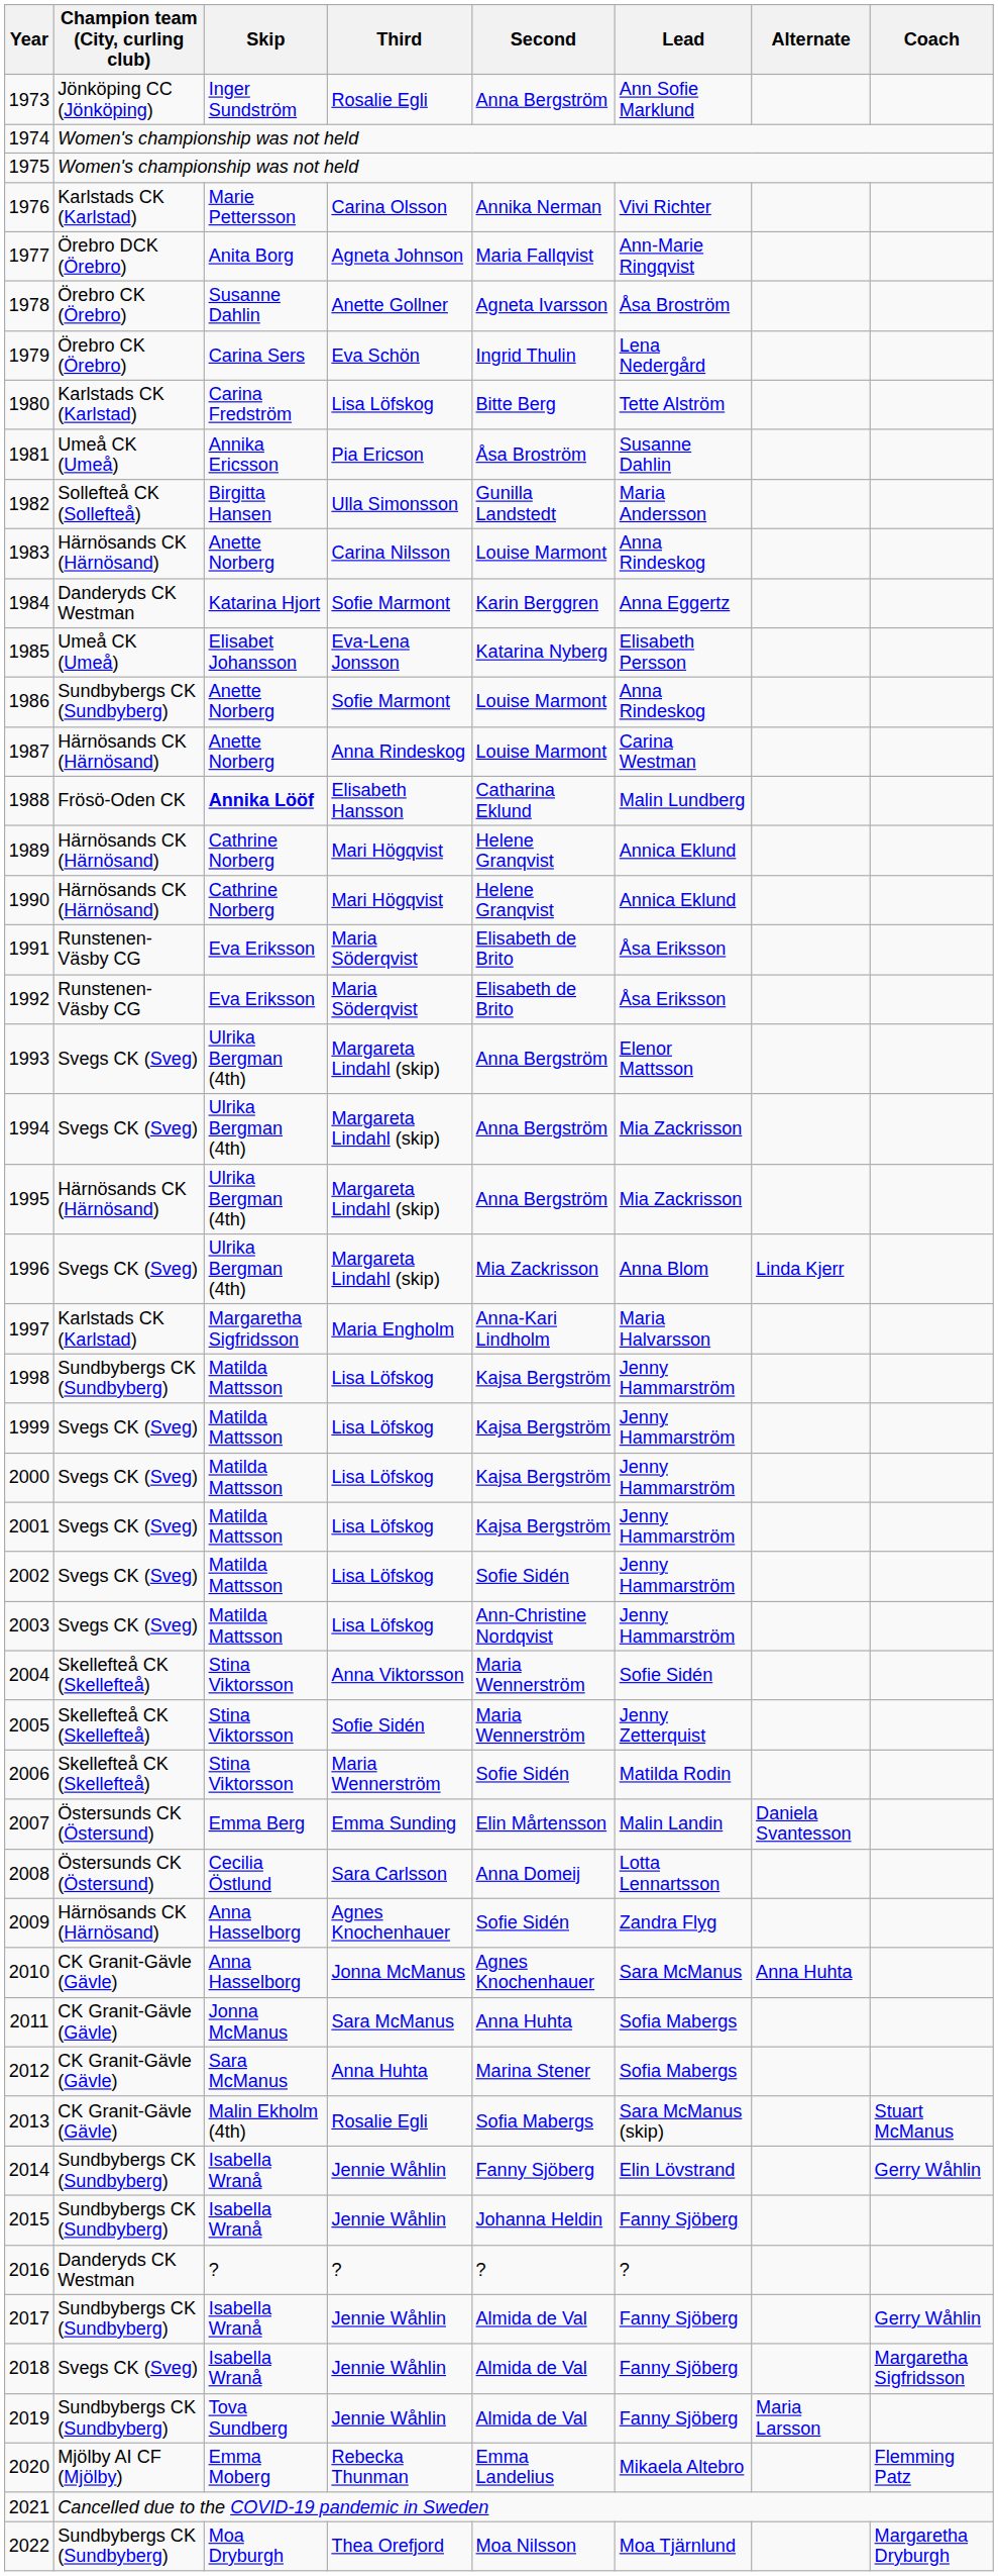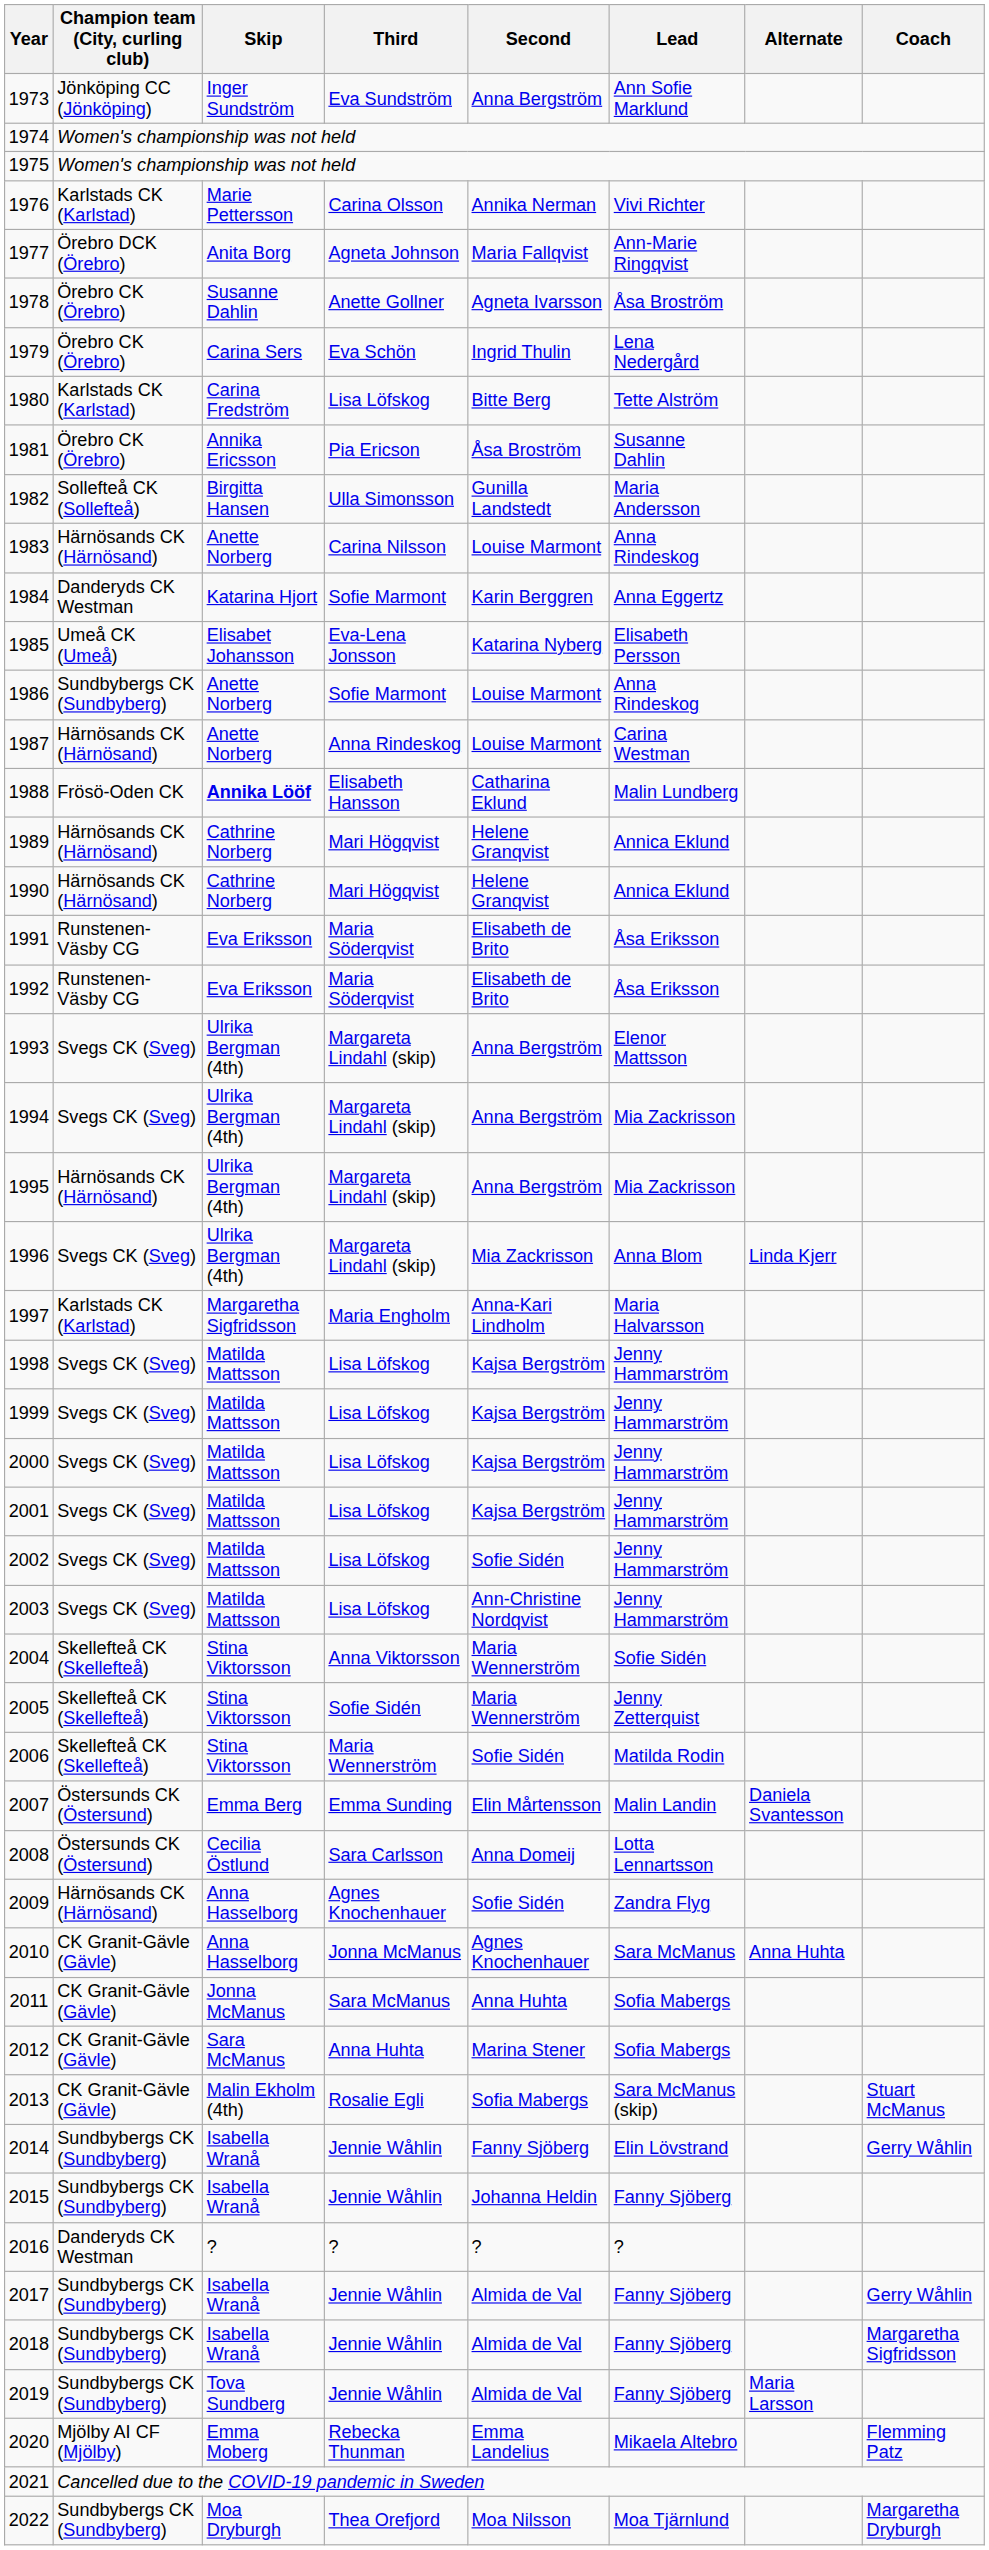 <table class="wikitable">
 <tr>
 <th>Year</th>
 <th>Champion team<br>(City, curling club)</th>
 <th>Skip</th>
 <th>Third</th>
 <th>Second</th>
 <th>Lead</th>
 <th>Alternate</th>
 <th>Coach</th>
 </tr>
 <tr>
 <td align=center>1973</td>
 <td>Jönköping CC (<a href='#'>Jönköping</a>)</td>
 <td><a href='#'>Inger Sundström</a></td>
-<td><a href='#'>Rosalie Egli</a></td>
+<td><a href='#'>Eva Sundström</a></td>
 <td><a href='#'>Anna Bergström</a></td>
 <td><a href='#'>Ann Sofie Marklund</a></td>
 <td></td>
 <td></td>
 </tr>
 <tr>
 <td align=center>1974</td>
 <td colspan="7"><em>Women's championship was not held</em></td>
 </tr>
 <tr>
 <td align=center>1975</td>
 <td colspan="7"><em>Women's championship was not held</em></td>
 </tr>
 <tr>
 <td align=center>1976</td>
 <td>Karlstads CK (<a href='#'>Karlstad</a>)</td>
 <td><a href='#'>Marie Pettersson</a></td>
 <td><a href='#'>Carina Olsson</a></td>
 <td><a href='#'>Annika Nerman</a></td>
 <td><a href='#'>Vivi Richter</a></td>
 <td></td>
 <td></td>
 </tr>
 <tr>
 <td align=center>1977</td>
 <td>Örebro DCK (<a href='#'>Örebro</a>)</td>
 <td><a href='#'>Anita Borg</a></td>
 <td><a href='#'>Agneta Johnson</a></td>
 <td><a href='#'>Maria Fallqvist</a></td>
 <td><a href='#'>Ann-Marie Ringqvist</a></td>
 <td></td>
 <td></td>
 </tr>
 <tr>
 <td align=center>1978</td>
 <td>Örebro CK (<a href='#'>Örebro</a>)</td>
 <td><a href='#'>Susanne Dahlin</a></td>
 <td><a href='#'>Anette Gollner</a></td>
 <td><a href='#'>Agneta Ivarsson</a></td>
 <td><a href='#'>Åsa Broström</a></td>
 <td></td>
 <td></td>
 </tr>
 <tr>
 <td align=center>1979</td>
 <td>Örebro CK (<a href='#'>Örebro</a>)</td>
 <td><a href='#'>Carina Sers</a></td>
 <td><a href='#'>Eva Schön</a></td>
 <td><a href='#'>Ingrid Thulin</a></td>
 <td><a href='#'>Lena Nedergård</a></td>
 <td></td>
 <td></td>
 </tr>
 <tr>
 <td align=center>1980</td>
 <td>Karlstads CK (<a href='#'>Karlstad</a>)</td>
 <td><a href='#'>Carina Fredström</a></td>
 <td><a href='#'>Lisa Löfskog</a></td>
 <td><a href='#'>Bitte Berg</a></td>
 <td><a href='#'>Tette Alström</a></td>
 <td></td>
 <td></td>
 </tr>
 <tr>
 <td align=center>1981</td>
-<td>Umeå CK (<a href='#'>Umeå</a>)</td>
+<td>Örebro CK (<a href='#'>Örebro</a>)</td>
 <td><a href='#'>Annika Ericsson</a></td>
 <td><a href='#'>Pia Ericson</a></td>
 <td><a href='#'>Åsa Broström</a></td>
 <td><a href='#'>Susanne Dahlin</a></td>
 <td></td>
 <td></td>
 </tr>
 <tr>
 <td align=center>1982</td>
 <td>Sollefteå CK (<a href='#'>Sollefteå</a>)</td>
 <td><a href='#'>Birgitta Hansen</a></td>
 <td><a href='#'>Ulla Simonsson</a></td>
 <td><a href='#'>Gunilla Landstedt</a></td>
 <td><a href='#'>Maria Andersson</a></td>
 <td></td>
 <td></td>
 </tr>
 <tr>
 <td align=center>1983</td>
 <td>Härnösands CK (<a href='#'>Härnösand</a>)</td>
 <td><a href='#'>Anette Norberg</a></td>
 <td><a href='#'>Carina Nilsson</a></td>
 <td><a href='#'>Louise Marmont</a></td>
 <td><a href='#'>Anna Rindeskog</a></td>
 <td></td>
 <td></td>
 </tr>
 <tr>
 <td align=center>1984</td>
 <td>Danderyds CK Westman</td>
 <td><a href='#'>Katarina Hjort</a></td>
 <td><a href='#'>Sofie Marmont</a></td>
 <td><a href='#'>Karin Berggren</a></td>
 <td><a href='#'>Anna Eggertz</a></td>
 <td></td>
 <td></td>
 </tr>
 <tr>
 <td align=center>1985</td>
 <td>Umeå CK (<a href='#'>Umeå</a>)</td>
 <td><a href='#'>Elisabet Johansson</a></td>
 <td><a href='#'>Eva-Lena Jonsson</a></td>
 <td><a href='#'>Katarina Nyberg</a></td>
 <td><a href='#'>Elisabeth Persson</a></td>
 <td></td>
 <td></td>
 </tr>
 <tr>
 <td align=center>1986</td>
 <td>Sundbybergs CK (<a href='#'>Sundbyberg</a>)</td>
 <td><a href='#'>Anette Norberg</a></td>
 <td><a href='#'>Sofie Marmont</a></td>
 <td><a href='#'>Louise Marmont</a></td>
 <td><a href='#'>Anna Rindeskog</a></td>
 <td></td>
 <td></td>
 </tr>
 <tr>
 <td align=center>1987</td>
 <td>Härnösands CK (<a href='#'>Härnösand</a>)</td>
 <td><a href='#'>Anette Norberg</a></td>
 <td><a href='#'>Anna Rindeskog</a></td>
 <td><a href='#'>Louise Marmont</a></td>
 <td><a href='#'>Carina Westman</a></td>
 <td></td>
 <td></td>
 </tr>
 <tr>
 <td align=center>1988</td>
 <td>Frösö-Oden CK</td>
 <td><strong><a href='#'>Annika Lööf</a></strong></td>
 <td><a href='#'>Elisabeth Hansson</a></td>
 <td><a href='#'>Catharina Eklund</a></td>
 <td><a href='#'>Malin Lundberg</a></td>
 <td></td>
 <td></td>
 </tr>
 <tr>
 <td align=center>1989</td>
 <td>Härnösands CK (<a href='#'>Härnösand</a>)</td>
 <td><a href='#'>Cathrine Norberg</a></td>
 <td><a href='#'>Mari Högqvist</a></td>
 <td><a href='#'>Helene Granqvist</a></td>
 <td><a href='#'>Annica Eklund</a></td>
 <td></td>
 <td></td>
 </tr>
 <tr>
 <td align=center>1990</td>
 <td>Härnösands CK (<a href='#'>Härnösand</a>)</td>
 <td><a href='#'>Cathrine Norberg</a></td>
 <td><a href='#'>Mari Högqvist</a></td>
 <td><a href='#'>Helene Granqvist</a></td>
 <td><a href='#'>Annica Eklund</a></td>
 <td></td>
 <td></td>
 </tr>
 <tr>
 <td align=center>1991</td>
 <td>Runstenen-Väsby CG</td>
 <td><a href='#'>Eva Eriksson</a></td>
 <td><a href='#'>Maria Söderqvist</a></td>
 <td><a href='#'>Elisabeth de Brito</a></td>
 <td><a href='#'>Åsa Eriksson</a></td>
 <td></td>
 <td></td>
 </tr>
 <tr>
 <td align=center>1992</td>
 <td>Runstenen-Väsby CG</td>
 <td><a href='#'>Eva Eriksson</a></td>
 <td><a href='#'>Maria Söderqvist</a></td>
 <td><a href='#'>Elisabeth de Brito</a></td>
 <td><a href='#'>Åsa Eriksson</a></td>
 <td></td>
 <td></td>
 </tr>
 <tr>
 <td align=center>1993</td>
 <td>Svegs CK (<a href='#'>Sveg</a>)</td>
 <td><a href='#'>Ulrika Bergman</a> (4th)</td>
 <td><a href='#'>Margareta Lindahl</a> (skip)</td>
 <td><a href='#'>Anna Bergström</a></td>
 <td><a href='#'>Elenor Mattsson</a></td>
 <td></td>
 <td></td>
 </tr>
 <tr>
 <td align=center>1994</td>
 <td>Svegs CK (<a href='#'>Sveg</a>)</td>
 <td><a href='#'>Ulrika Bergman</a> (4th)</td>
 <td><a href='#'>Margareta Lindahl</a> (skip)</td>
 <td><a href='#'>Anna Bergström</a></td>
 <td><a href='#'>Mia Zackrisson</a></td>
 <td></td>
 <td></td>
 </tr>
 <tr>
 <td align=center>1995</td>
 <td>Härnösands CK (<a href='#'>Härnösand</a>)</td>
 <td><a href='#'>Ulrika Bergman</a> (4th)</td>
 <td><a href='#'>Margareta Lindahl</a> (skip)</td>
 <td><a href='#'>Anna Bergström</a></td>
 <td><a href='#'>Mia Zackrisson</a></td>
 <td></td>
 <td></td>
 </tr>
 <tr>
 <td align=center>1996</td>
 <td>Svegs CK (<a href='#'>Sveg</a>)</td>
 <td><a href='#'>Ulrika Bergman</a> (4th)</td>
 <td><a href='#'>Margareta Lindahl</a> (skip)</td>
 <td><a href='#'>Mia Zackrisson</a></td>
 <td><a href='#'>Anna Blom</a></td>
 <td><a href='#'>Linda Kjerr</a></td>
 <td></td>
 </tr>
 <tr>
 <td align=center>1997</td>
 <td>Karlstads CK (<a href='#'>Karlstad</a>)</td>
 <td><a href='#'>Margaretha Sigfridsson</a></td>
 <td><a href='#'>Maria Engholm</a></td>
 <td><a href='#'>Anna-Kari Lindholm</a></td>
 <td><a href='#'>Maria Halvarsson</a></td>
 <td></td>
 <td></td>
 </tr>
 <tr>
 <td align=center>1998</td>
-<td>Sundbybergs CK (<a href='#'>Sundbyberg</a>)</td>
+<td>Svegs CK (<a href='#'>Sveg</a>)</td>
 <td><a href='#'>Matilda Mattsson</a></td>
 <td><a href='#'>Lisa Löfskog</a></td>
 <td><a href='#'>Kajsa Bergström</a></td>
 <td><a href='#'>Jenny Hammarström</a></td>
 <td></td>
 <td></td>
 </tr>
 <tr>
 <td align=center>1999</td>
 <td>Svegs CK (<a href='#'>Sveg</a>)</td>
 <td><a href='#'>Matilda Mattsson</a></td>
 <td><a href='#'>Lisa Löfskog</a></td>
 <td><a href='#'>Kajsa Bergström</a></td>
 <td><a href='#'>Jenny Hammarström</a></td>
 <td></td>
 <td></td>
 </tr>
 <tr>
 <td align=center>2000</td>
 <td>Svegs CK (<a href='#'>Sveg</a>)</td>
 <td><a href='#'>Matilda Mattsson</a></td>
 <td><a href='#'>Lisa Löfskog</a></td>
 <td><a href='#'>Kajsa Bergström</a></td>
 <td><a href='#'>Jenny Hammarström</a></td>
 <td></td>
 <td></td>
 </tr>
 <tr>
 <td align=center>2001</td>
 <td>Svegs CK (<a href='#'>Sveg</a>)</td>
 <td><a href='#'>Matilda Mattsson</a></td>
 <td><a href='#'>Lisa Löfskog</a></td>
 <td><a href='#'>Kajsa Bergström</a></td>
 <td><a href='#'>Jenny Hammarström</a></td>
 <td></td>
 <td></td>
 </tr>
 <tr>
 <td align=center>2002</td>
 <td>Svegs CK (<a href='#'>Sveg</a>)</td>
 <td><a href='#'>Matilda Mattsson</a></td>
 <td><a href='#'>Lisa Löfskog</a></td>
 <td><a href='#'>Sofie Sidén</a></td>
 <td><a href='#'>Jenny Hammarström</a></td>
 <td></td>
 <td></td>
 </tr>
 <tr>
 <td align=center>2003</td>
 <td>Svegs CK (<a href='#'>Sveg</a>)</td>
 <td><a href='#'>Matilda Mattsson</a></td>
 <td><a href='#'>Lisa Löfskog</a></td>
 <td><a href='#'>Ann-Christine Nordqvist</a></td>
 <td><a href='#'>Jenny Hammarström</a></td>
 <td></td>
 <td></td>
 </tr>
 <tr>
 <td align=center>2004</td>
 <td>Skellefteå CK (<a href='#'>Skellefteå</a>)</td>
 <td><a href='#'>Stina Viktorsson</a></td>
 <td><a href='#'>Anna Viktorsson</a></td>
 <td><a href='#'>Maria Wennerström</a></td>
 <td><a href='#'>Sofie Sidén</a></td>
 <td></td>
 <td></td>
 </tr>
 <tr>
 <td align=center>2005</td>
 <td>Skellefteå CK (<a href='#'>Skellefteå</a>)</td>
 <td><a href='#'>Stina Viktorsson</a></td>
 <td><a href='#'>Sofie Sidén</a></td>
 <td><a href='#'>Maria Wennerström</a></td>
 <td><a href='#'>Jenny Zetterquist</a></td>
 <td></td>
 <td></td>
 </tr>
 <tr>
 <td align=center>2006</td>
 <td>Skellefteå CK (<a href='#'>Skellefteå</a>)</td>
 <td><a href='#'>Stina Viktorsson</a></td>
 <td><a href='#'>Maria Wennerström</a></td>
 <td><a href='#'>Sofie Sidén</a></td>
 <td><a href='#'>Matilda Rodin</a></td>
 <td></td>
 <td></td>
 </tr>
 <tr>
 <td align=center>2007</td>
 <td>Östersunds CK (<a href='#'>Östersund</a>)</td>
 <td><a href='#'>Emma Berg</a></td>
 <td><a href='#'>Emma Sunding</a></td>
 <td><a href='#'>Elin Mårtensson</a></td>
 <td><a href='#'>Malin Landin</a></td>
 <td><a href='#'>Daniela Svantesson</a></td>
 <td></td>
 </tr>
 <tr>
 <td align=center>2008</td>
 <td>Östersunds CK (<a href='#'>Östersund</a>)</td>
 <td><a href='#'>Cecilia Östlund</a></td>
 <td><a href='#'>Sara Carlsson</a></td>
 <td><a href='#'>Anna Domeij</a></td>
 <td><a href='#'>Lotta Lennartsson</a></td>
 <td></td>
 <td></td>
 </tr>
 <tr>
 <td align=center>2009</td>
 <td>Härnösands CK (<a href='#'>Härnösand</a>)</td>
 <td><a href='#'>Anna Hasselborg</a></td>
 <td><a href='#'>Agnes Knochenhauer</a></td>
 <td><a href='#'>Sofie Sidén</a></td>
 <td><a href='#'>Zandra Flyg</a></td>
 <td></td>
 <td></td>
 </tr>
 <tr>
 <td align=center>2010</td>
 <td>CK Granit-Gävle (<a href='#'>Gävle</a>)</td>
 <td><a href='#'>Anna Hasselborg</a></td>
 <td><a href='#'>Jonna McManus</a></td>
 <td><a href='#'>Agnes Knochenhauer</a></td>
 <td><a href='#'>Sara McManus</a></td>
 <td><a href='#'>Anna Huhta</a></td>
 <td></td>
 </tr>
 <tr>
 <td align=center>2011</td>
 <td>CK Granit-Gävle (<a href='#'>Gävle</a>)</td>
 <td><a href='#'>Jonna McManus</a></td>
 <td><a href='#'>Sara McManus</a></td>
 <td><a href='#'>Anna Huhta</a></td>
 <td><a href='#'>Sofia Mabergs</a></td>
 <td></td>
 <td></td>
 </tr>
 <tr>
 <td align=center>2012</td>
 <td>CK Granit-Gävle (<a href='#'>Gävle</a>)</td>
 <td><a href='#'>Sara McManus</a></td>
 <td><a href='#'>Anna Huhta</a></td>
 <td><a href='#'>Marina Stener</a></td>
 <td><a href='#'>Sofia Mabergs</a></td>
 <td></td>
 <td></td>
 </tr>
 <tr>
 <td align=center>2013</td>
 <td>CK Granit-Gävle (<a href='#'>Gävle</a>)</td>
 <td><a href='#'>Malin Ekholm</a> (4th)</td>
 <td><a href='#'>Rosalie Egli</a></td>
 <td><a href='#'>Sofia Mabergs</a></td>
 <td><a href='#'>Sara McManus</a> (skip)</td>
 <td></td>
 <td><a href='#'>Stuart McManus</a></td>
 </tr>
 <tr>
 <td align=center>2014</td>
 <td>Sundbybergs CK (<a href='#'>Sundbyberg</a>)</td>
 <td><a href='#'>Isabella Wranå</a></td>
 <td><a href='#'>Jennie Wåhlin</a></td>
 <td><a href='#'>Fanny Sjöberg</a></td>
 <td><a href='#'>Elin Lövstrand</a></td>
 <td></td>
 <td><a href='#'>Gerry Wåhlin</a></td>
 </tr>
 <tr>
 <td align=center>2015</td>
 <td>Sundbybergs CK (<a href='#'>Sundbyberg</a>)</td>
 <td><a href='#'>Isabella Wranå</a></td>
 <td><a href='#'>Jennie Wåhlin</a></td>
 <td><a href='#'>Johanna Heldin</a></td>
 <td><a href='#'>Fanny Sjöberg</a></td>
 <td></td>
 <td></td>
 </tr>
 <tr>
 <td align=center>2016</td>
 <td>Danderyds CK Westman</td>
 <td>?</td>
 <td>?</td>
 <td>?</td>
 <td>?</td>
 <td></td>
 <td></td>
 </tr>
 <tr>
 <td align=center>2017</td>
 <td>Sundbybergs CK (<a href='#'>Sundbyberg</a>)</td>
 <td><a href='#'>Isabella Wranå</a></td>
 <td><a href='#'>Jennie Wåhlin</a></td>
 <td><a href='#'>Almida de Val</a></td>
 <td><a href='#'>Fanny Sjöberg</a></td>
 <td></td>
 <td><a href='#'>Gerry Wåhlin</a></td>
 </tr>
 <tr>
 <td align=center>2018</td>
-<td>Svegs CK (<a href='#'>Sveg</a>)</td>
+<td>Sundbybergs CK (<a href='#'>Sundbyberg</a>)</td>
 <td><a href='#'>Isabella Wranå</a></td>
 <td><a href='#'>Jennie Wåhlin</a></td>
 <td><a href='#'>Almida de Val</a></td>
 <td><a href='#'>Fanny Sjöberg</a></td>
 <td></td>
 <td><a href='#'>Margaretha Sigfridsson</a></td>
 </tr>
 <tr>
 <td align=center>2019</td>
 <td>Sundbybergs CK (<a href='#'>Sundbyberg</a>)</td>
 <td><a href='#'>Tova Sundberg</a></td>
 <td><a href='#'>Jennie Wåhlin</a></td>
 <td><a href='#'>Almida de Val</a></td>
 <td><a href='#'>Fanny Sjöberg</a></td>
 <td><a href='#'>Maria Larsson</a></td>
 <td></td>
 </tr>
 <tr>
 <td align=center>2020</td>
 <td>Mjölby AI CF (<a href='#'>Mjölby</a>)</td>
 <td><a href='#'>Emma Moberg</a></td>
 <td><a href='#'>Rebecka Thunman</a></td>
 <td><a href='#'>Emma Landelius</a></td>
 <td><a href='#'>Mikaela Altebro</a></td>
 <td></td>
 <td><a href='#'>Flemming Patz</a></td>
 </tr>
 <tr>
 <td align=center>2021</td>
 <td colspan="7"><em>Cancelled due to the <a href='#'>COVID-19 pandemic in Sweden</a></em></td>
 </tr>
 <tr>
 <td align=center>2022</td>
 <td>Sundbybergs CK (<a href='#'>Sundbyberg</a>)</td>
 <td><a href='#'>Moa Dryburgh</a></td>
 <td><a href='#'>Thea Orefjord</a></td>
 <td><a href='#'>Moa Nilsson</a></td>
 <td><a href='#'>Moa Tjärnlund</a></td>
 <td></td>
 <td><a href='#'>Margaretha Dryburgh</a></td>
 </tr>
 </table>
